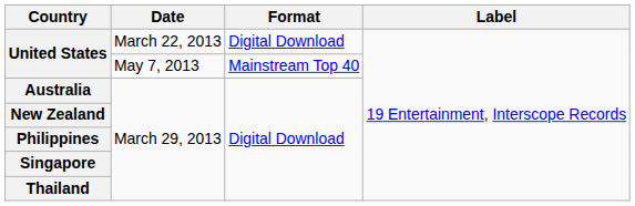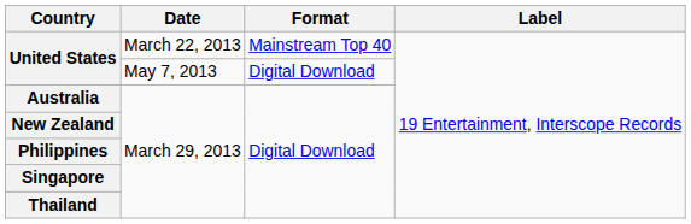 <table class="wikitable plainrowheaders">
 <tr>
 <th>Country</th>
 <th>Date</th>
 <th>Format</th>
 <th>Label</th>
 </tr>
 <tr>
 <th scope="row" rowspan="2">United States</th>
 <td>March 22, 2013</td>
-<td><a href='#'>Digital Download</a></td>
+<td><a href='#'>Mainstream Top 40</a></td>
 <td rowspan=7><a href='#'>19 Entertainment</a>, <a href='#'>Interscope Records</a></td>
 </tr>
 <tr>
 <td>May 7, 2013</td>
-<td><a href='#'>Mainstream Top 40</a></td>
+<td><a href='#'>Digital Download</a></td>
 </tr>
 <tr>
 <th scope="row">Australia</th>
 <td rowspan="5">March 29, 2013</td>
 <td rowspan=5><a href='#'>Digital Download</a></td>
 </tr>
 <tr>
 <th scope="row">New Zealand</th>
 </tr>
 <tr>
 <th scope="row">Philippines</th>
 </tr>
 <tr>
 <th scope="row">Singapore</th>
 </tr>
 <tr>
 <th scope="row">Thailand</th>
 </tr>
 </table>
